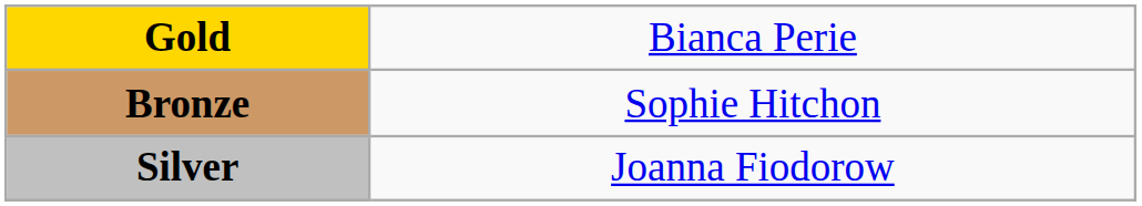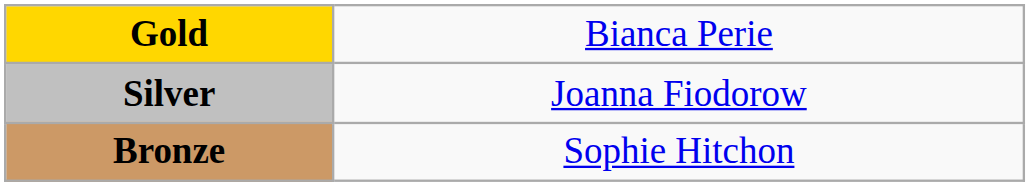 <table class="wikitable" style="text-align:center; " width="35%">
 <tr>
 <td bgcolor="gold"><strong>Gold</strong></td>
 <td><a href='#'>Bianca Perie</a><br>  <small><em></em></small></td>
 </tr>
 <tr>
+<td bgcolor="silver"><strong>Silver</strong></td>
+<td><a href='#'>Joanna Fiodorow</a><br>  <small><em></em></small></td>
+</tr>
+<tr>
 <td bgcolor="CC9966"><strong>Bronze</strong></td>
 <td><a href='#'>Sophie Hitchon</a><br>  <small><em></em></small></td>
 </tr>
-<tr>
-<td bgcolor="silver"><strong>Silver</strong></td>
-<td><a href='#'>Joanna Fiodorow</a><br>  <small><em></em></small></td>
-</tr>
 </table>
